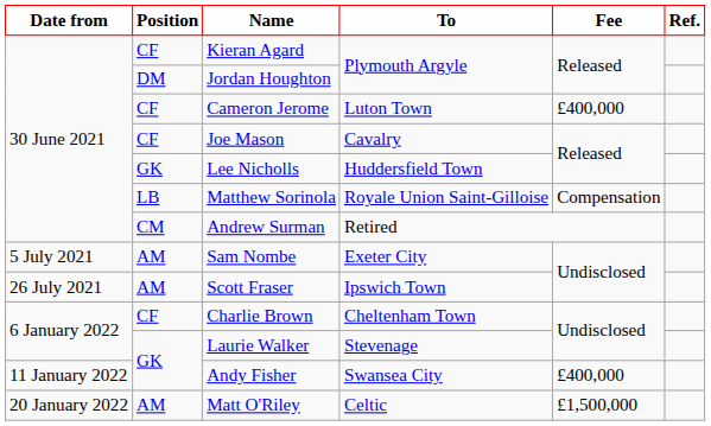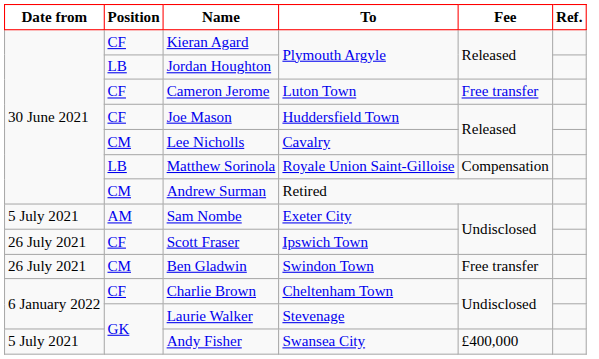 <table class="wikitable" style="font-size:90%; ">
 <tr>
 <th style="background:#FFFFFF; color:black; border:1px solid red;">Date from</th>
 <th style="background:#FFFFFF; color:black; border:1px solid red;">Position</th>
 <th style="background:#FFFFFF; color:black; border:1px solid red;">Name</th>
 <th style="background:#FFFFFF; color:black; border:1px solid red;">To</th>
 <th style="background:#FFFFFF; color:black; border:1px solid red;">Fee</th>
 <th style="background:#FFFFFF; color:black; border:1px solid red;">Ref.</th>
 </tr>
 <tr>
 <td rowspan="7">30 June 2021</td>
 <td><a href='#'>CF</a></td>
 <td> <a href='#'>Kieran Agard</a></td>
 <td rowspan="2"><a href='#'>Plymouth Argyle</a></td>
 <td rowspan="2">Released</td>
 <td></td>
 </tr>
 <tr>
-<td><a href='#'>DM</a></td>
+<td><a href='#'>LB</a></td>
 <td> <a href='#'>Jordan Houghton</a></td>
 <td></td>
 </tr>
 <tr>
 <td><a href='#'>CF</a></td>
 <td> <a href='#'>Cameron Jerome</a></td>
 <td><a href='#'>Luton Town</a></td>
-<td>£400,000</td>
+<td><a href='#'>Free transfer</a></td>
 <td></td>
 </tr>
 <tr>
 <td><a href='#'>CF</a></td>
 <td> <a href='#'>Joe Mason</a></td>
-<td> <a href='#'>Cavalry</a></td>
+<td><a href='#'>Huddersfield Town</a></td>
 <td rowspan="2">Released</td>
 <td></td>
 </tr>
 <tr>
-<td><a href='#'>GK</a></td>
+<td><a href='#'>CM</a></td>
 <td> <a href='#'>Lee Nicholls</a></td>
-<td><a href='#'>Huddersfield Town</a></td>
+<td> <a href='#'>Cavalry</a></td>
 <td></td>
 </tr>
 <tr>
 <td><a href='#'>LB</a></td>
 <td> <a href='#'>Matthew Sorinola</a></td>
 <td> <a href='#'>Royale Union Saint-Gilloise</a></td>
 <td>Compensation</td>
 <td></td>
 </tr>
 <tr>
 <td><a href='#'>CM</a></td>
 <td> <a href='#'>Andrew Surman</a></td>
 <td colspan="2">Retired</td>
 <td></td>
 </tr>
 <tr>
 <td>5 July 2021</td>
 <td><a href='#'>AM</a></td>
 <td> <a href='#'>Sam Nombe</a></td>
 <td><a href='#'>Exeter City</a></td>
 <td rowspan="2">Undisclosed</td>
 <td></td>
 </tr>
 <tr>
 <td>26 July 2021</td>
-<td><a href='#'>AM</a></td>
+<td><a href='#'>CF</a></td>
 <td> <a href='#'>Scott Fraser</a></td>
 <td><a href='#'>Ipswich Town</a></td>
+<td></td>
+</tr>
+<tr>
+<td>26 July 2021</td>
+<td><a href='#'>CM</a></td>
+<td> <a href='#'>Ben Gladwin</a></td>
+<td><a href='#'>Swindon Town</a></td>
+<td>Free transfer</td>
 <td></td>
 </tr>
 <tr>
 <td rowspan="2">6 January 2022</td>
 <td><a href='#'>CF</a></td>
 <td> <a href='#'>Charlie Brown</a></td>
 <td><a href='#'>Cheltenham Town</a></td>
 <td rowspan="2">Undisclosed</td>
 <td></td>
 </tr>
 <tr>
 <td rowspan="2"><a href='#'>GK</a></td>
 <td> <a href='#'>Laurie Walker</a></td>
 <td><a href='#'>Stevenage</a></td>
 <td></td>
 </tr>
 <tr>
-<td>11 January 2022</td>
+<td>5 July 2021</td>
 <td> <a href='#'>Andy Fisher</a></td>
 <td> <a href='#'>Swansea City</a></td>
 <td>£400,000</td>
 <td></td>
 </tr>
-<tr>
-<td>20 January 2022</td>
-<td><a href='#'>AM</a></td>
-<td> <a href='#'>Matt O'Riley</a></td>
-<td> <a href='#'>Celtic</a></td>
-<td>£1,500,000</td>
-<td></td>
-</tr>
 </table>
